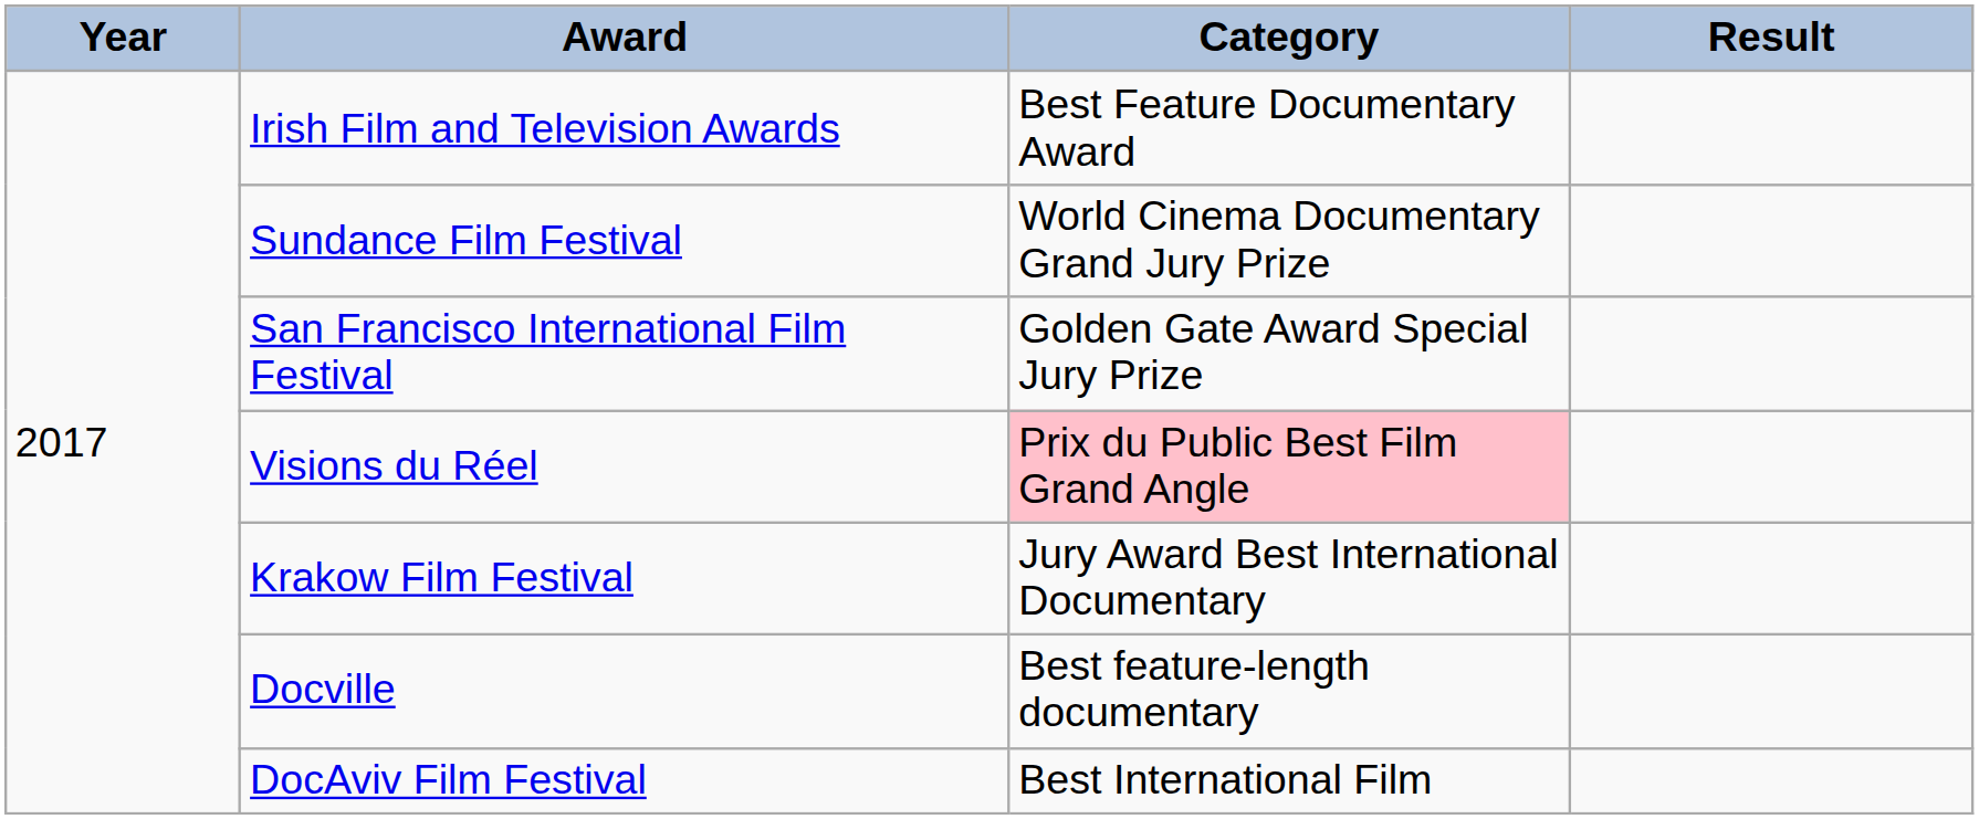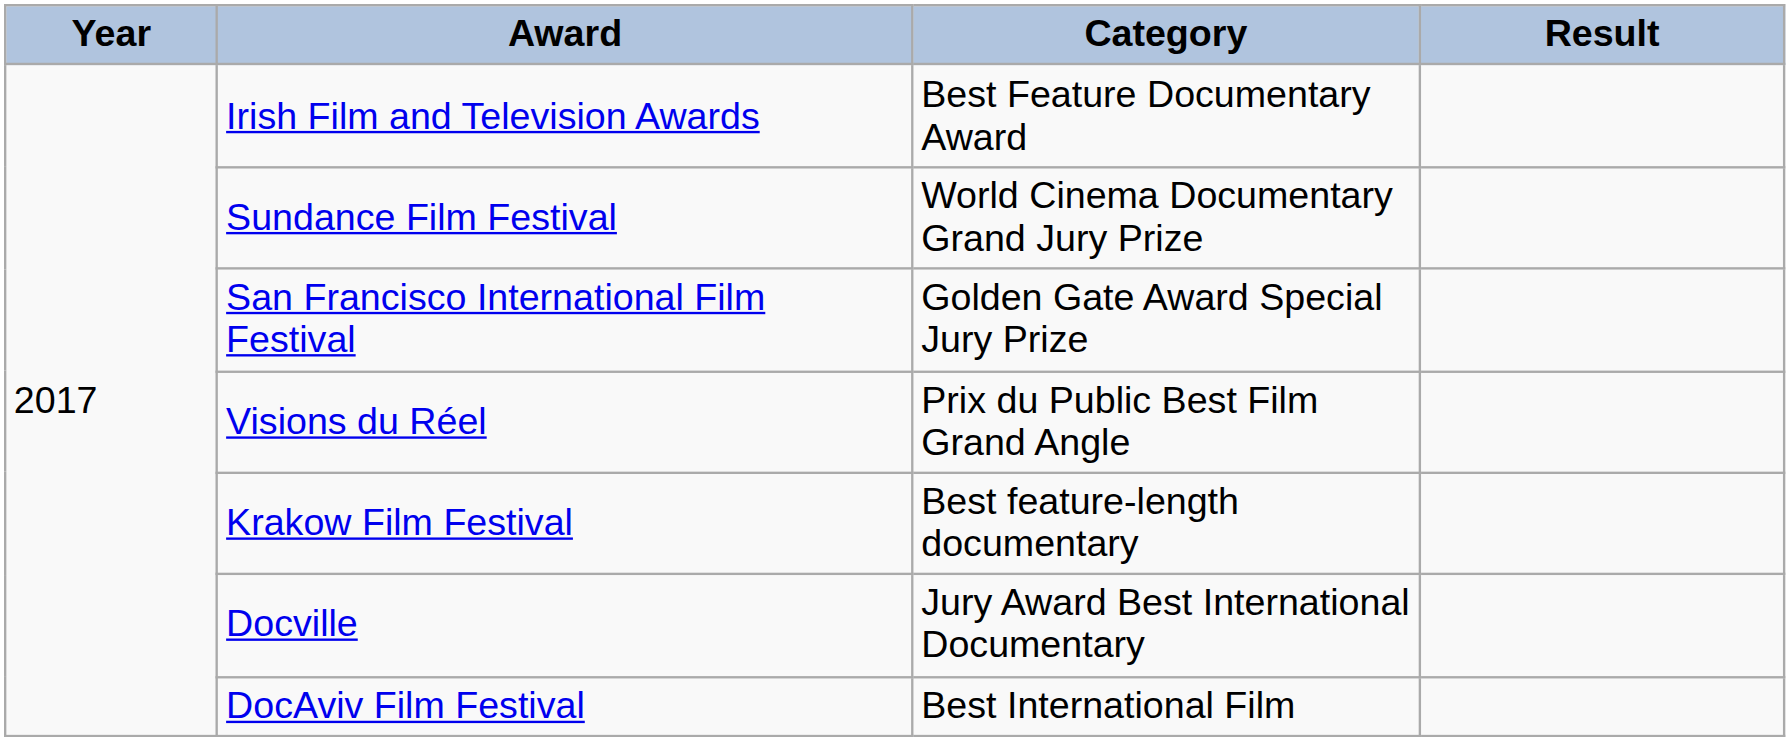 <table class="wikitable" width="60%">
 <tr>
 <th style="width:10pt; background:LightSteelBlue;">Year</th>
 <th style="width:100pt; background:LightSteelBlue;">Award</th>
 <th style="width:40pt; background:LightSteelBlue;">Category</th>
 <th style="width:50pt; background:LightSteelBlue;">Result</th>
 </tr>
 <tr>
 <td rowspan="7">2017</td>
 <td rowspan="1"><a href='#'>Irish Film and Television Awards</a></td>
 <td>Best Feature Documentary Award</td>
 <td></td>
 </tr>
 <tr>
 <td rowspan="1"><a href='#'>Sundance Film Festival</a></td>
 <td>World Cinema Documentary Grand Jury Prize</td>
 <td></td>
 </tr>
 <tr>
 <td rowspan="1"><a href='#'>San Francisco International Film Festival</a></td>
 <td>Golden Gate Award Special Jury Prize</td>
 <td></td>
 </tr>
 <tr>
 <td rowspan="1"><a href='#'>Visions du Réel</a></td>
-<td style="background: pink;">Prix du Public Best Film Grand Angle</td>
+<td>Prix du Public Best Film Grand Angle</td>
 <td></td>
 </tr>
 <tr>
 <td rowspan="1"><a href='#'>Krakow Film Festival</a></td>
-<td>Jury Award Best International Documentary</td>
+<td>Best feature-length documentary</td>
 <td></td>
 </tr>
 <tr>
 <td rowspan="1"><a href='#'>Docville</a></td>
-<td>Best feature-length documentary</td>
+<td>Jury Award Best International Documentary</td>
 <td></td>
 </tr>
 <tr>
 <td rowspan="1"><a href='#'>DocAviv Film Festival</a></td>
 <td>Best International Film</td>
 <td></td>
 </tr>
 </table>
